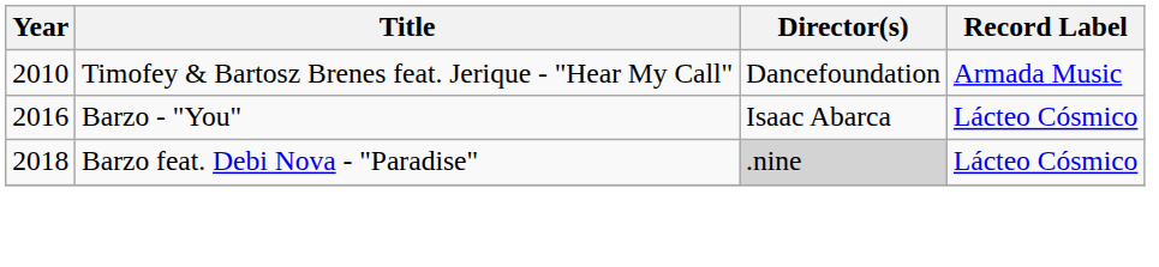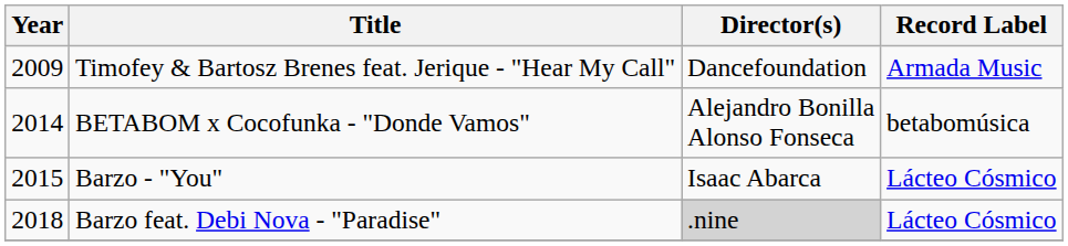 <table class="wikitable" border="1">
 <tr>
 <th>Year</th>
 <th>Title</th>
 <th>Director(s)</th>
 <th>Record Label</th>
 </tr>
 <tr>
-<td rowspan="1">2010</td>
+<td rowspan="1">2009</td>
 <td>Timofey & Bartosz Brenes feat. Jerique - "Hear My Call"</td>
 <td>Dancefoundation</td>
 <td><a href='#'>Armada Music</a></td>
 </tr>
 <tr>
-<td rowspan="1">2016</td>
+<td rowspan="1">2014</td>
+<td>BETABOM x Cocofunka - "Donde Vamos"</td>
+<td>Alejandro Bonilla<br>Alonso Fonseca</td>
+<td>betabomúsica</td>
+</tr>
+<tr>
+<td rowspan="1">2015</td>
 <td>Barzo - "You"</td>
 <td>Isaac Abarca</td>
 <td><a href='#'>Lácteo Cósmico</a></td>
 </tr>
 <tr>
 <td rowspan="1">2018</td>
 <td>Barzo feat. <a href='#'>Debi Nova</a> - "Paradise"</td>
 <td style="background: lightgrey;">.nine</td>
 <td><a href='#'>Lácteo Cósmico</a></td>
 </tr>
 <tr>
 </tr>
 </table>
